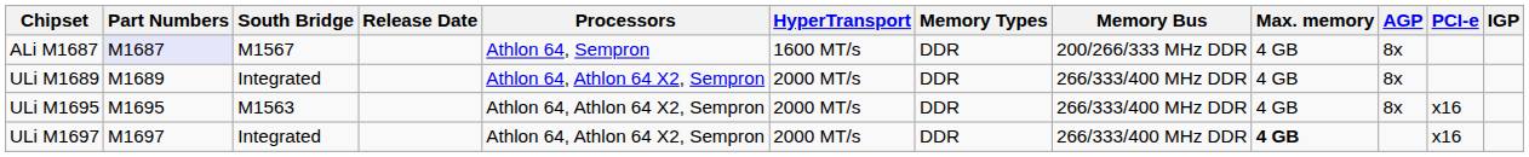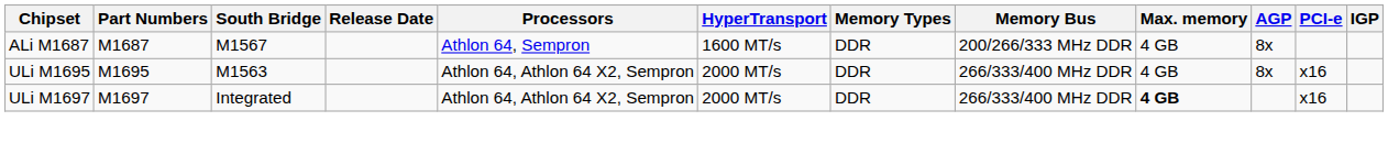 <table class="wikitable" style="font-size: 90%;">
 <tr>
 <th>Chipset</th>
 <th>Part Numbers</th>
 <th>South Bridge</th>
 <th>Release Date</th>
 <th>Processors</th>
 <th><a href='#'>HyperTransport</a></th>
 <th>Memory Types</th>
 <th>Memory Bus</th>
 <th>Max. memory</th>
 <th><a href='#'>AGP</a></th>
 <th><a href='#'>PCI-e</a></th>
 <th>IGP</th>
 </tr>
 <tr>
 <td>ALi M1687</td>
-<td style="background: lavender;">M1687</td>
+<td>M1687</td>
 <td>M1567</td>
 <td></td>
 <td><a href='#'>Athlon 64</a>, <a href='#'>Sempron</a></td>
 <td>1600 MT/s</td>
 <td>DDR</td>
 <td>200/266/333 MHz DDR</td>
-<td>4 GB</td>
-<td>8x</td>
-<td></td>
-<td></td>
-</tr>
-<tr>
-<td>ULi M1689</td>
-<td>M1689</td>
-<td>Integrated</td>
-<td></td>
-<td><a href='#'>Athlon 64</a>, <a href='#'>Athlon 64 X2</a>, <a href='#'>Sempron</a></td>
-<td>2000 MT/s</td>
-<td>DDR</td>
-<td>266/333/400 MHz DDR</td>
 <td>4 GB</td>
 <td>8x</td>
 <td></td>
 <td></td>
 </tr>
 <tr>
 <td>ULi M1695</td>
 <td>M1695</td>
 <td>M1563</td>
 <td></td>
 <td>Athlon 64, Athlon 64 X2, Sempron</td>
 <td>2000 MT/s</td>
 <td>DDR</td>
 <td>266/333/400 MHz DDR</td>
 <td>4 GB</td>
 <td>8x</td>
 <td>x16</td>
 <td></td>
 </tr>
 <tr>
 <td>ULi M1697</td>
 <td>M1697</td>
 <td>Integrated</td>
 <td></td>
 <td>Athlon 64, Athlon 64 X2, Sempron</td>
 <td>2000 MT/s</td>
 <td>DDR</td>
 <td>266/333/400 MHz DDR</td>
 <td><strong>4 GB</strong></td>
 <td></td>
 <td>x16</td>
 <td></td>
 </tr>
 </table>
